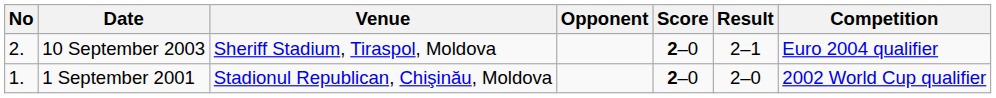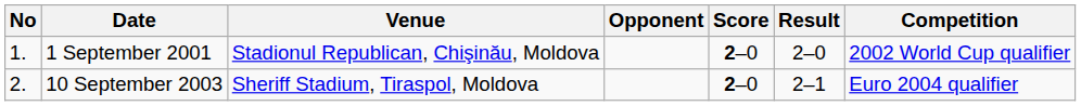 <table class="wikitable" style="font-size:100%;">
 <tr>
 <th>No</th>
 <th>Date</th>
 <th>Venue</th>
 <th>Opponent</th>
 <th>Score</th>
 <th>Result</th>
 <th>Competition</th>
 </tr>
 <tr>
+<td>1.</td>
+<td>1 September 2001</td>
+<td><a href='#'>Stadionul Republican</a>, <a href='#'>Chişinău</a>, Moldova</td>
+<td></td>
+<td align=center><strong>2</strong>–0</td>
+<td align=center>2–0</td>
+<td><a href='#'> 2002 World Cup qualifier</a></td>
+</tr>
+<tr>
 <td>2.</td>
 <td>10 September 2003</td>
 <td><a href='#'>Sheriff Stadium</a>, <a href='#'>Tiraspol</a>, Moldova</td>
 <td></td>
 <td align=center><strong>2</strong>–0</td>
 <td align=center>2–1</td>
 <td><a href='#'> Euro 2004 qualifier</a></td>
 </tr>
-<tr>
-<td>1.</td>
-<td>1 September 2001</td>
-<td><a href='#'>Stadionul Republican</a>, <a href='#'>Chişinău</a>, Moldova</td>
-<td></td>
-<td align=center><strong>2</strong>–0</td>
-<td align=center>2–0</td>
-<td><a href='#'> 2002 World Cup qualifier</a></td>
-</tr>
 </table>
